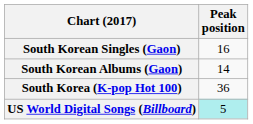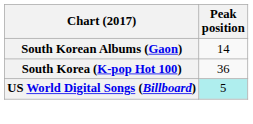 <table class="wikitable sortable plainrowheaders" style="text-align:center">
 <tr>
 <th scope="col">Chart (2017)</th>
 <th scope="col">Peak<br> position</th>
-</tr>
-<tr>
-<th scope="row">South Korean Singles (<a href='#'>Gaon</a>)</th>
-<td>16</td>
 </tr>
 <tr>
 <th scope="row">South Korean Albums (<a href='#'>Gaon</a>)</th>
 <td>14</td>
 </tr>
 <tr>
 <th scope="row">South Korea (<a href='#'>K-pop Hot 100</a>)</th>
 <td>36</td>
 </tr>
 <tr>
 <th scope="row">US <a href='#'>World Digital Songs</a> (<em><a href='#'>Billboard</a></em>)</th>
 <td style="background: paleturquoise;">5</td>
 </tr>
 </table>
